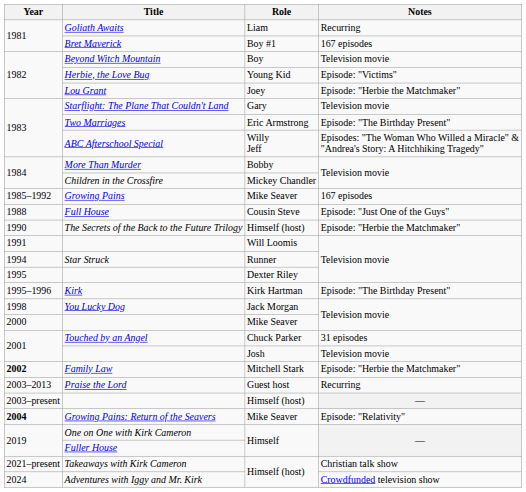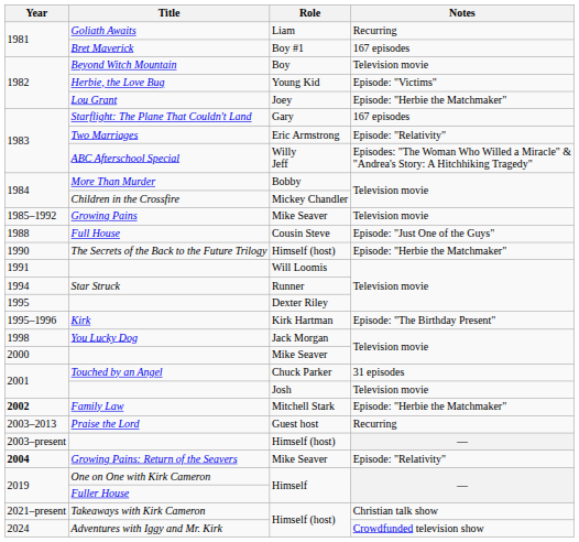 <table class="wikitable sortable">
 <tr>
 <th>Year</th>
 <th>Title</th>
 <th>Role</th>
 <th class="unsortable">Notes</th>
 </tr>
 <tr>
 <td rowspan=2>1981</td>
 <td><em><a href='#'>Goliath Awaits</a></em></td>
 <td>Liam</td>
 <td>Recurring</td>
 </tr>
 <tr>
 <td><em><a href='#'>Bret Maverick</a></em></td>
 <td>Boy #1</td>
 <td>167 episodes</td>
 </tr>
 <tr>
 <td rowspan=3>1982</td>
 <td><em><a href='#'>Beyond Witch Mountain</a></em></td>
 <td>Boy</td>
 <td>Television movie</td>
 </tr>
 <tr>
 <td><em><a href='#'>Herbie, the Love Bug</a></em></td>
 <td>Young Kid</td>
 <td>Episode: "Victims"</td>
 </tr>
 <tr>
 <td><em><a href='#'>Lou Grant</a></em></td>
 <td>Joey</td>
 <td>Episode: "Herbie the Matchmaker"</td>
 </tr>
 <tr>
 <td rowspan=3>1983</td>
 <td><em><a href='#'>Starflight: The Plane That Couldn't Land</a></em></td>
 <td>Gary</td>
-<td>Television movie</td>
+<td>167 episodes</td>
 </tr>
 <tr>
 <td><em><a href='#'>Two Marriages</a></em></td>
 <td>Eric Armstrong</td>
-<td>Episode: "The Birthday Present"</td>
+<td>Episode: "Relativity"</td>
 </tr>
 <tr>
 <td><em><a href='#'>ABC Afterschool Special</a></em></td>
 <td>Willy<br>Jeff</td>
 <td>Episodes: "The Woman Who Willed a Miracle" &<br>"Andrea's Story: A Hitchhiking Tragedy"</td>
 </tr>
 <tr>
 <td rowspan=2>1984</td>
 <td><em><a href='#'>More Than Murder</a></em></td>
 <td>Bobby</td>
 <td rowspan=2>Television movie</td>
 </tr>
 <tr>
 <td><em>Children in the Crossfire</em></td>
 <td>Mickey Chandler</td>
 </tr>
 <tr>
 <td>1985–1992</td>
 <td><em><a href='#'>Growing Pains</a></em></td>
 <td>Mike Seaver</td>
-<td>167 episodes</td>
+<td>Television movie</td>
 </tr>
 <tr>
 <td>1988</td>
 <td><em><a href='#'>Full House</a></em></td>
 <td>Cousin Steve</td>
 <td>Episode: "Just One of the Guys"</td>
 </tr>
 <tr>
 <td>1990</td>
 <td><em>The Secrets of the Back to the Future Trilogy</em></td>
 <td>Himself (host)</td>
 <td>Episode: "Herbie the Matchmaker"</td>
 </tr>
 <tr>
 <td>1991</td>
 <td><em></em></td>
 <td>Will Loomis</td>
 <td rowspan=3>Television movie</td>
 </tr>
 <tr>
 <td>1994</td>
 <td><em>Star Struck</em></td>
 <td>Runner</td>
 </tr>
 <tr>
 <td>1995</td>
 <td><em></em></td>
 <td>Dexter Riley</td>
 </tr>
 <tr>
 <td>1995–1996</td>
 <td><em><a href='#'>Kirk</a></em></td>
 <td>Kirk Hartman</td>
 <td>Episode: "The Birthday Present"</td>
 </tr>
 <tr>
 <td>1998</td>
 <td><em><a href='#'>You Lucky Dog</a></em></td>
 <td>Jack Morgan</td>
 <td rowspan=2>Television movie</td>
 </tr>
 <tr>
 <td>2000</td>
 <td><em></em></td>
 <td>Mike Seaver</td>
 </tr>
 <tr>
 <td rowspan=2>2001</td>
 <td><em><a href='#'>Touched by an Angel</a></em></td>
 <td>Chuck Parker</td>
 <td>31 episodes</td>
 </tr>
 <tr>
 <td><em></em></td>
 <td>Josh</td>
 <td>Television movie</td>
 </tr>
 <tr>
 <td><strong>2002</strong></td>
 <td><em><a href='#'>Family Law</a></em></td>
 <td>Mitchell Stark</td>
 <td>Episode: "Herbie the Matchmaker"</td>
 </tr>
 <tr>
 <td>2003–2013</td>
 <td><em><a href='#'>Praise the Lord</a></em></td>
 <td>Guest host</td>
 <td>Recurring</td>
 </tr>
 <tr>
 <td>2003–present</td>
 <td><em></em></td>
 <td>Himself (host)</td>
 <th>—</th>
 </tr>
 <tr>
 <td><strong>2004</strong></td>
 <td><em><a href='#'>Growing Pains: Return of the Seavers</a></em></td>
 <td>Mike Seaver</td>
 <td>Episode: "Relativity"</td>
 </tr>
 <tr>
 <td rowspan=2>2019</td>
 <td><em>One on One with Kirk Cameron</em></td>
 <td rowspan=2>Himself</td>
 <th rowspan="2">—</th>
 </tr>
 <tr>
 <td><em><a href='#'>Fuller House</a></em></td>
 </tr>
 <tr>
 <td>2021–present</td>
 <td><em>Takeaways with Kirk Cameron</em></td>
 <td rowspan="2">Himself (host)</td>
 <td>Christian talk show</td>
 </tr>
 <tr>
 <td>2024</td>
 <td><em>Adventures with Iggy and Mr. Kirk</em></td>
 <td><a href='#'>Crowdfunded</a> television show</td>
 </tr>
 </table>
